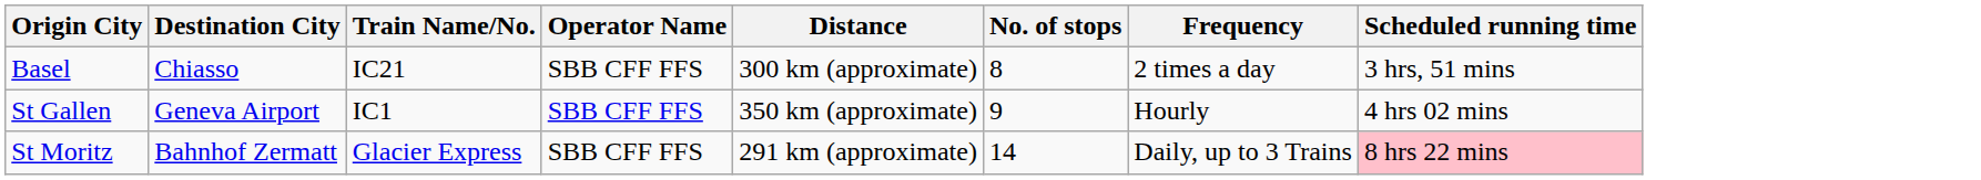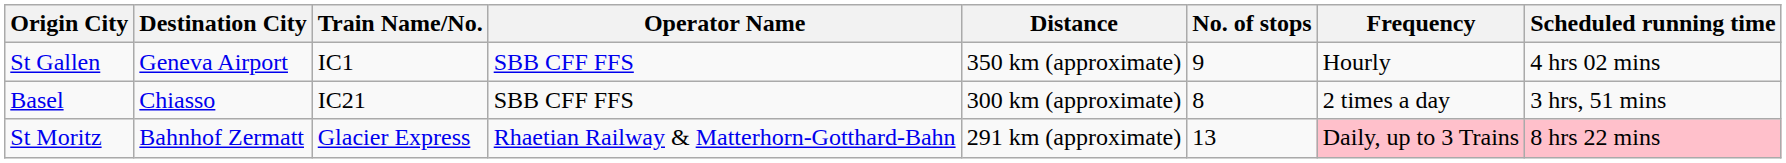 <table class="wikitable sortable" width= align=>
 <tr>
 <th>Origin City</th>
 <th>Destination City</th>
 <th>Train Name/No.</th>
 <th>Operator Name</th>
 <th>Distance</th>
 <th>No. of stops</th>
 <th>Frequency</th>
 <th data-sort-type="number">Scheduled running time</th>
 </tr>
 <tr>
+<td><a href='#'>St Gallen</a></td>
+<td><a href='#'>Geneva Airport</a></td>
+<td>IC1</td>
+<td><a href='#'>SBB CFF FFS</a></td>
+<td>350 km (approximate)</td>
+<td>9</td>
+<td>Hourly</td>
+<td>4 hrs 02 mins</td>
+</tr>
+<tr>
 <td><a href='#'>Basel</a></td>
 <td><a href='#'>Chiasso</a></td>
 <td>IC21</td>
 <td>SBB CFF FFS</td>
 <td>300 km (approximate)</td>
 <td>8</td>
 <td>2 times a day</td>
 <td>3 hrs, 51 mins</td>
 </tr>
 <tr>
-<td><a href='#'>St Gallen</a></td>
-<td><a href='#'>Geneva Airport</a></td>
-<td>IC1</td>
-<td><a href='#'>SBB CFF FFS</a></td>
-<td>350 km (approximate)</td>
-<td>9</td>
-<td>Hourly</td>
-<td>4 hrs 02 mins</td>
-</tr>
-<tr>
 <td><a href='#'>St Moritz</a></td>
 <td><a href='#'>Bahnhof Zermatt</a></td>
 <td><a href='#'>Glacier Express</a></td>
-<td>SBB CFF FFS</td>
+<td><a href='#'>Rhaetian Railway</a> & <a href='#'>Matterhorn-Gotthard-Bahn</a></td>
 <td>291 km (approximate)</td>
-<td>14</td>
-<td>Daily, up to 3 Trains</td>
+<td>13</td>
+<td style="background: pink;">Daily, up to 3 Trains</td>
 <td style="background: pink;">8 hrs 22 mins</td>
 </tr>
 </table>
